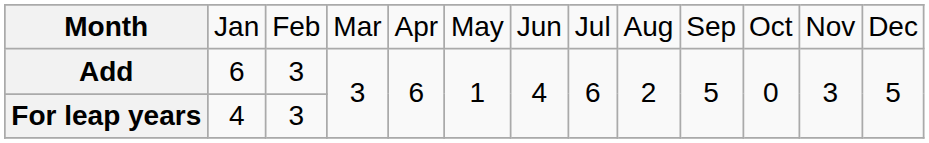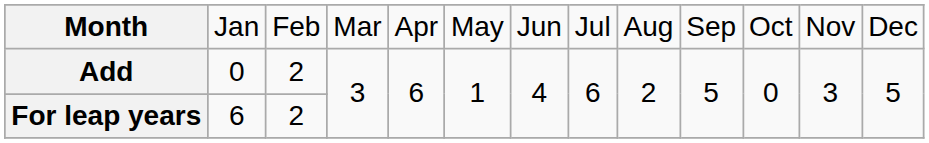 <table class="wikitable" style="text-align:center">
 <tr>
 <th>Month</th>
 <td>Jan</td>
 <td>Feb</td>
 <td>Mar</td>
 <td>Apr</td>
 <td>May</td>
 <td>Jun</td>
 <td>Jul</td>
 <td>Aug</td>
 <td>Sep</td>
 <td>Oct</td>
 <td>Nov</td>
 <td>Dec</td>
 </tr>
 <tr>
 <th>Add</th>
-<td>6</td>
-<td>3</td>
+<td>0</td>
+<td>2</td>
 <td rowspan=2>3</td>
 <td rowspan=2>6</td>
 <td rowspan=2>1</td>
 <td rowspan=2>4</td>
 <td rowspan=2>6</td>
 <td rowspan=2>2</td>
 <td rowspan=2>5</td>
 <td rowspan=2>0</td>
 <td rowspan=2>3</td>
 <td rowspan=2>5</td>
 </tr>
 <tr>
 <th>For leap years</th>
-<td>4</td>
-<td>3</td>
+<td>6</td>
+<td>2</td>
 </tr>
 </table>
